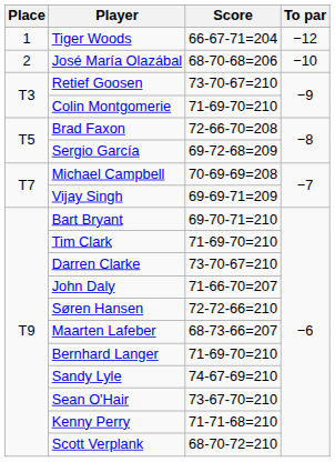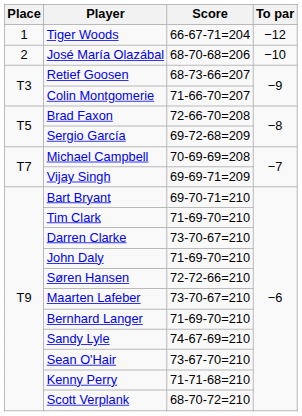 <table class="wikitable">
 <tr>
 <th>Place</th>
 <th>Player</th>
 <th>Score</th>
 <th>To par</th>
 </tr>
 <tr>
 <td align=center>1</td>
 <td> <a href='#'>Tiger Woods</a></td>
 <td align=center>66-67-71=204</td>
 <td align=center>−12</td>
 </tr>
 <tr>
 <td align=center>2</td>
 <td> <a href='#'>José María Olazábal</a></td>
 <td align=center>68-70-68=206</td>
 <td align=center>−10</td>
 </tr>
 <tr>
 <td rowspan="2" align=center>T3</td>
 <td> <a href='#'>Retief Goosen</a></td>
-<td align=center>73-70-67=210</td>
+<td align=center>68-73-66=207</td>
 <td rowspan="2" align=center>−9</td>
 </tr>
 <tr>
 <td> <a href='#'>Colin Montgomerie</a></td>
-<td align=center>71-69-70=210</td>
+<td align=center>71-66-70=207</td>
 </tr>
 <tr>
 <td rowspan="2" align=center>T5</td>
 <td> <a href='#'>Brad Faxon</a></td>
 <td align=center>72-66-70=208</td>
 <td rowspan="2" align=center>−8</td>
 </tr>
 <tr>
 <td> <a href='#'>Sergio García</a></td>
 <td align=center>69-72-68=209</td>
 </tr>
 <tr>
 <td rowspan="2" align=center>T7</td>
 <td> <a href='#'>Michael Campbell</a></td>
 <td align=center>70-69-69=208</td>
 <td rowspan="2" align=center>−7</td>
 </tr>
 <tr>
 <td> <a href='#'>Vijay Singh</a></td>
 <td align=center>69-69-71=209</td>
 </tr>
 <tr>
 <td rowspan="11" align=center>T9</td>
 <td> <a href='#'>Bart Bryant</a></td>
 <td align=center>69-70-71=210</td>
 <td rowspan="11" align=center>−6</td>
 </tr>
 <tr>
 <td> <a href='#'>Tim Clark</a></td>
 <td align=center>71-69-70=210</td>
 </tr>
 <tr>
 <td> <a href='#'>Darren Clarke</a></td>
 <td align=center>73-70-67=210</td>
 </tr>
 <tr>
 <td> <a href='#'>John Daly</a></td>
-<td align=center>71-66-70=207</td>
+<td align=center>71-69-70=210</td>
 </tr>
 <tr>
 <td> <a href='#'>Søren Hansen</a></td>
 <td align=center>72-72-66=210</td>
 </tr>
 <tr>
 <td> <a href='#'>Maarten Lafeber</a></td>
-<td align=center>68-73-66=207</td>
+<td align=center>73-70-67=210</td>
 </tr>
 <tr>
 <td> <a href='#'>Bernhard Langer</a></td>
 <td align=center>71-69-70=210</td>
 </tr>
 <tr>
 <td> <a href='#'>Sandy Lyle</a></td>
 <td align=center>74-67-69=210</td>
 </tr>
 <tr>
 <td> <a href='#'>Sean O'Hair</a></td>
 <td align=center>73-67-70=210</td>
 </tr>
 <tr>
 <td> <a href='#'>Kenny Perry</a></td>
 <td align=center>71-71-68=210</td>
 </tr>
 <tr>
 <td> <a href='#'>Scott Verplank</a></td>
 <td align=center>68-70-72=210</td>
 </tr>
 </table>
